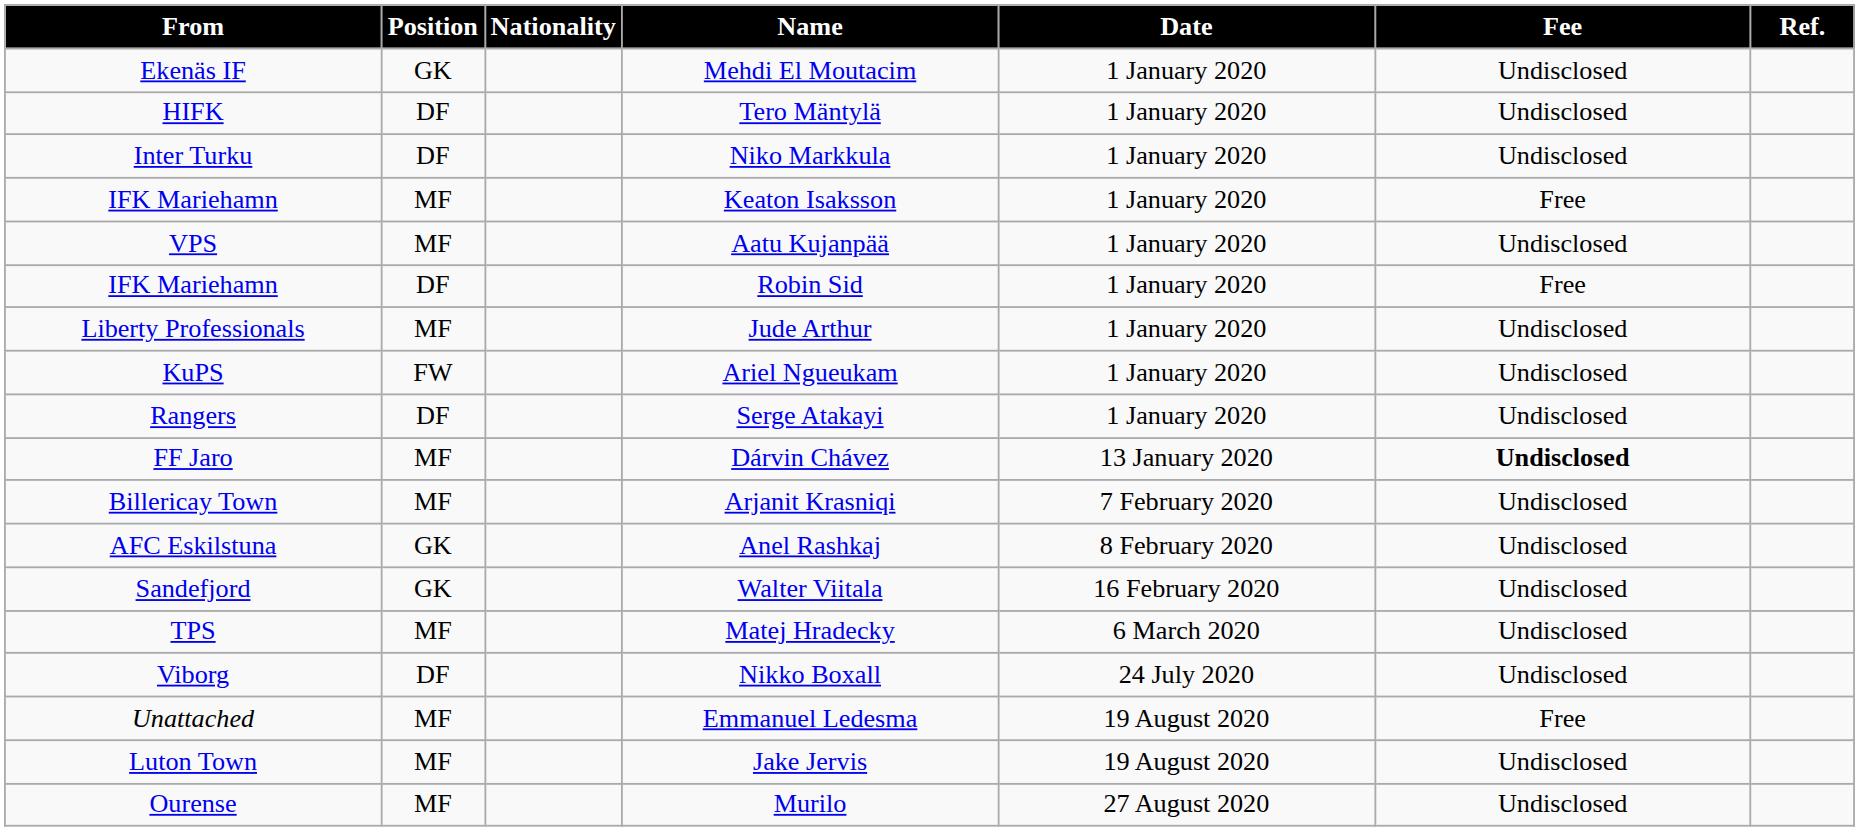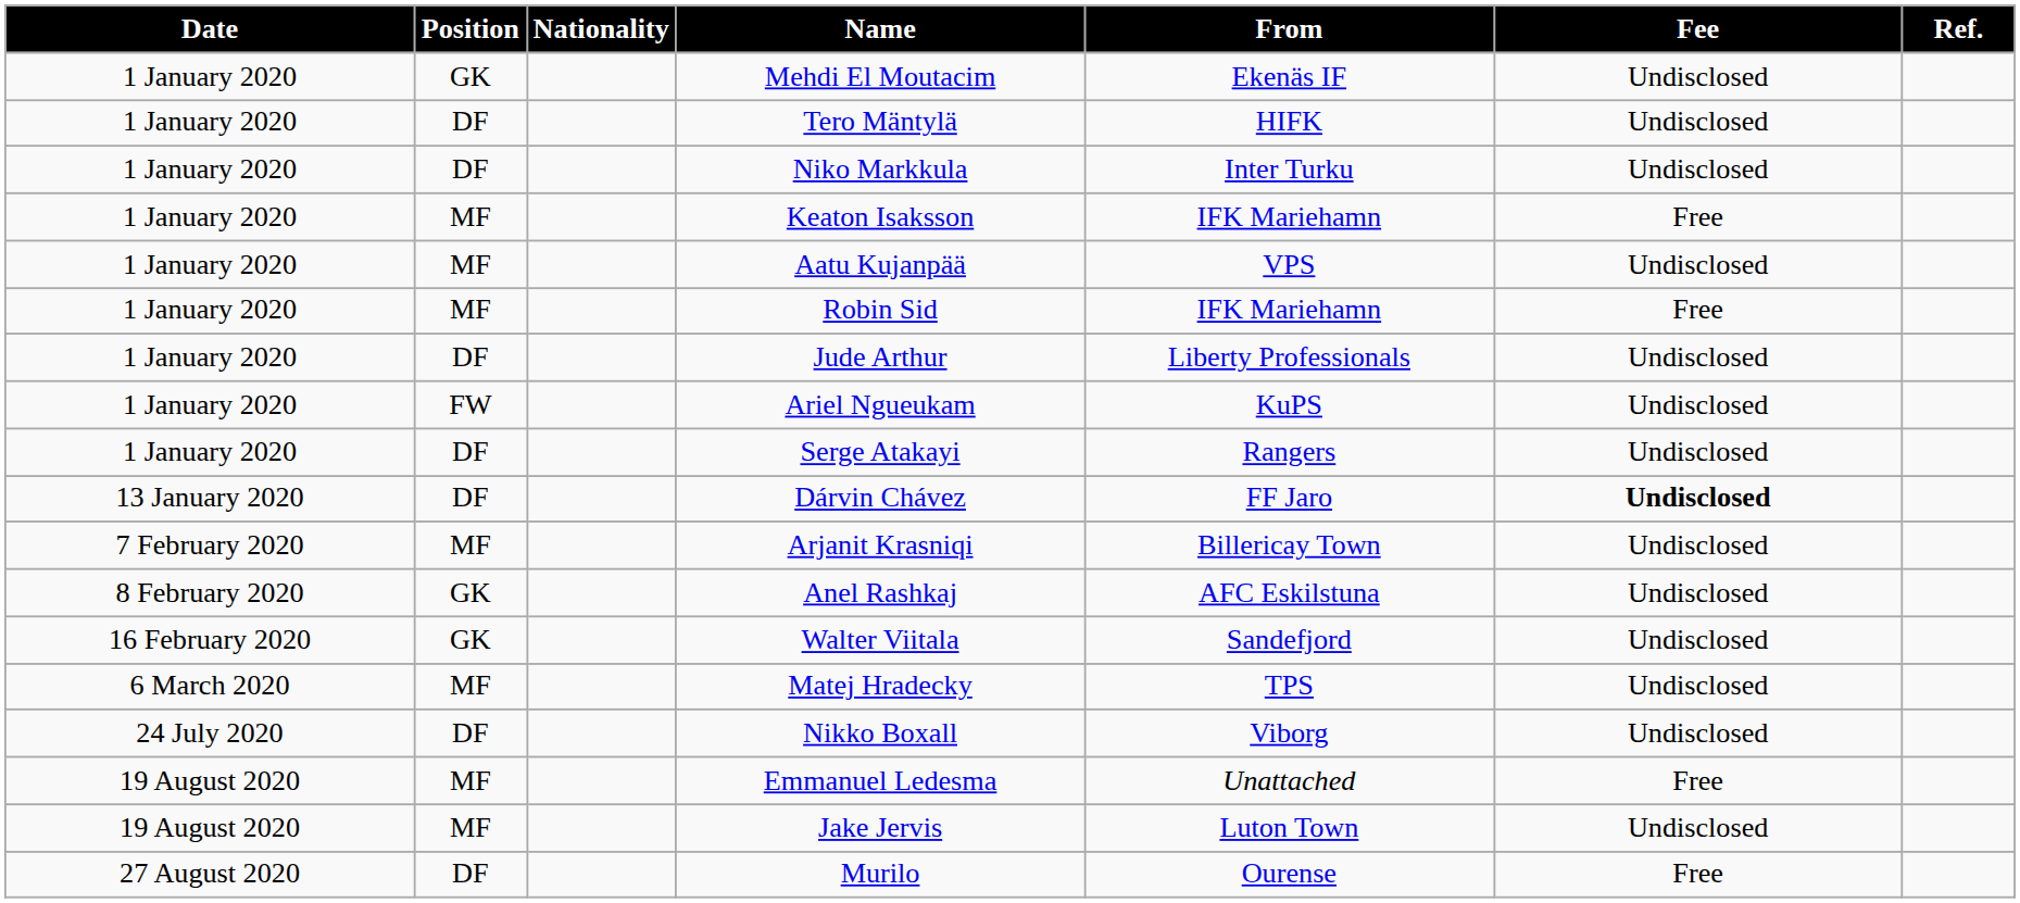 <table class="wikitable"  style="text-align:center; font-size:90%; ">
 <tr>
-<th style="background:black; color:white; width:200px;">From</th>
+<th style="background:black; color:white; width:200px;">Date</th>
 <th style="background:black; color:white; width:50px;">Position</th>
 <th style="background:black; color:white; width:50px;">Nationality</th>
 <th style="background:black; color:white; width:200px;">Name</th>
-<th style="background:black; color:white; width:200px;">Date</th>
+<th style="background:black; color:white; width:200px;">From</th>
 <th style="background:black; color:white; width:200px;">Fee</th>
 <th style="background:black; color:white; width:50px;">Ref.</th>
 </tr>
 <tr>
-<td><a href='#'>Ekenäs IF</a></td>
+<td>1 January 2020</td>
 <td>GK</td>
 <td></td>
 <td><a href='#'>Mehdi El Moutacim</a></td>
-<td>1 January 2020</td>
+<td><a href='#'>Ekenäs IF</a></td>
 <td>Undisclosed</td>
 <td></td>
 </tr>
 <tr>
-<td><a href='#'>HIFK</a></td>
+<td>1 January 2020</td>
 <td>DF</td>
 <td></td>
 <td><a href='#'>Tero Mäntylä</a></td>
-<td>1 January 2020</td>
+<td><a href='#'>HIFK</a></td>
 <td>Undisclosed</td>
 <td></td>
 </tr>
 <tr>
-<td><a href='#'>Inter Turku</a></td>
+<td>1 January 2020</td>
 <td>DF</td>
 <td></td>
 <td><a href='#'>Niko Markkula</a></td>
-<td>1 January 2020</td>
+<td><a href='#'>Inter Turku</a></td>
 <td>Undisclosed</td>
 <td></td>
 </tr>
 <tr>
-<td><a href='#'>IFK Mariehamn</a></td>
+<td>1 January 2020</td>
 <td>MF</td>
 <td></td>
 <td><a href='#'>Keaton Isaksson</a></td>
-<td>1 January 2020</td>
+<td><a href='#'>IFK Mariehamn</a></td>
 <td>Free</td>
 <td></td>
 </tr>
 <tr>
-<td><a href='#'>VPS</a></td>
+<td>1 January 2020</td>
 <td>MF</td>
 <td></td>
 <td><a href='#'>Aatu Kujanpää</a></td>
-<td>1 January 2020</td>
+<td><a href='#'>VPS</a></td>
 <td>Undisclosed</td>
 <td></td>
 </tr>
 <tr>
-<td><a href='#'>IFK Mariehamn</a></td>
-<td>DF</td>
+<td>1 January 2020</td>
+<td>MF</td>
 <td></td>
 <td><a href='#'>Robin Sid</a></td>
-<td>1 January 2020</td>
+<td><a href='#'>IFK Mariehamn</a></td>
 <td>Free</td>
 <td></td>
 </tr>
 <tr>
-<td><a href='#'>Liberty Professionals</a></td>
-<td>MF</td>
+<td>1 January 2020</td>
+<td>DF</td>
 <td></td>
 <td><a href='#'>Jude Arthur</a></td>
-<td>1 January 2020</td>
+<td><a href='#'>Liberty Professionals</a></td>
 <td>Undisclosed</td>
 <td></td>
 </tr>
 <tr>
-<td><a href='#'>KuPS</a></td>
+<td>1 January 2020</td>
 <td>FW</td>
 <td></td>
 <td><a href='#'>Ariel Ngueukam</a></td>
-<td>1 January 2020</td>
+<td><a href='#'>KuPS</a></td>
 <td>Undisclosed</td>
 <td></td>
 </tr>
 <tr>
-<td><a href='#'>Rangers</a></td>
+<td>1 January 2020</td>
 <td>DF</td>
 <td></td>
 <td><a href='#'>Serge Atakayi</a></td>
-<td>1 January 2020</td>
+<td><a href='#'>Rangers</a></td>
 <td>Undisclosed</td>
 <td></td>
 </tr>
 <tr>
-<td><a href='#'>FF Jaro</a></td>
-<td>MF</td>
+<td>13 January 2020</td>
+<td>DF</td>
 <td></td>
 <td><a href='#'>Dárvin Chávez</a></td>
-<td>13 January 2020</td>
+<td><a href='#'>FF Jaro</a></td>
 <td><strong>Undisclosed</strong></td>
 <td></td>
 </tr>
 <tr>
-<td><a href='#'>Billericay Town</a></td>
+<td>7 February 2020</td>
 <td>MF</td>
 <td></td>
 <td><a href='#'>Arjanit Krasniqi</a></td>
-<td>7 February 2020</td>
+<td><a href='#'>Billericay Town</a></td>
 <td>Undisclosed</td>
 <td></td>
 </tr>
 <tr>
-<td><a href='#'>AFC Eskilstuna</a></td>
+<td>8 February 2020</td>
 <td>GK</td>
 <td></td>
 <td><a href='#'>Anel Rashkaj</a></td>
-<td>8 February 2020</td>
+<td><a href='#'>AFC Eskilstuna</a></td>
 <td>Undisclosed</td>
 <td></td>
 </tr>
 <tr>
-<td><a href='#'>Sandefjord</a></td>
+<td>16 February 2020</td>
 <td>GK</td>
 <td></td>
 <td><a href='#'>Walter Viitala</a></td>
-<td>16 February 2020</td>
+<td><a href='#'>Sandefjord</a></td>
 <td>Undisclosed</td>
 <td></td>
 </tr>
 <tr>
-<td><a href='#'>TPS</a></td>
+<td>6 March 2020</td>
 <td>MF</td>
 <td></td>
 <td><a href='#'>Matej Hradecky</a></td>
-<td>6 March 2020</td>
+<td><a href='#'>TPS</a></td>
 <td>Undisclosed</td>
 <td></td>
 </tr>
 <tr>
-<td><a href='#'>Viborg</a></td>
+<td>24 July 2020</td>
 <td>DF</td>
 <td></td>
 <td><a href='#'>Nikko Boxall</a></td>
-<td>24 July 2020</td>
+<td><a href='#'>Viborg</a></td>
 <td>Undisclosed</td>
 <td></td>
 </tr>
 <tr>
-<td><em>Unattached</em></td>
+<td>19 August 2020</td>
 <td>MF</td>
 <td></td>
 <td><a href='#'>Emmanuel Ledesma</a></td>
-<td>19 August 2020</td>
+<td><em>Unattached</em></td>
 <td>Free</td>
 <td></td>
 </tr>
 <tr>
-<td><a href='#'>Luton Town</a></td>
+<td>19 August 2020</td>
 <td>MF</td>
 <td></td>
 <td><a href='#'>Jake Jervis</a></td>
-<td>19 August 2020</td>
+<td><a href='#'>Luton Town</a></td>
 <td>Undisclosed</td>
 <td></td>
 </tr>
 <tr>
-<td><a href='#'>Ourense</a></td>
-<td>MF</td>
+<td>27 August 2020</td>
+<td>DF</td>
 <td></td>
 <td><a href='#'>Murilo</a></td>
-<td>27 August 2020</td>
-<td>Undisclosed</td>
+<td><a href='#'>Ourense</a></td>
+<td>Free</td>
 <td></td>
 </tr>
 </table>
